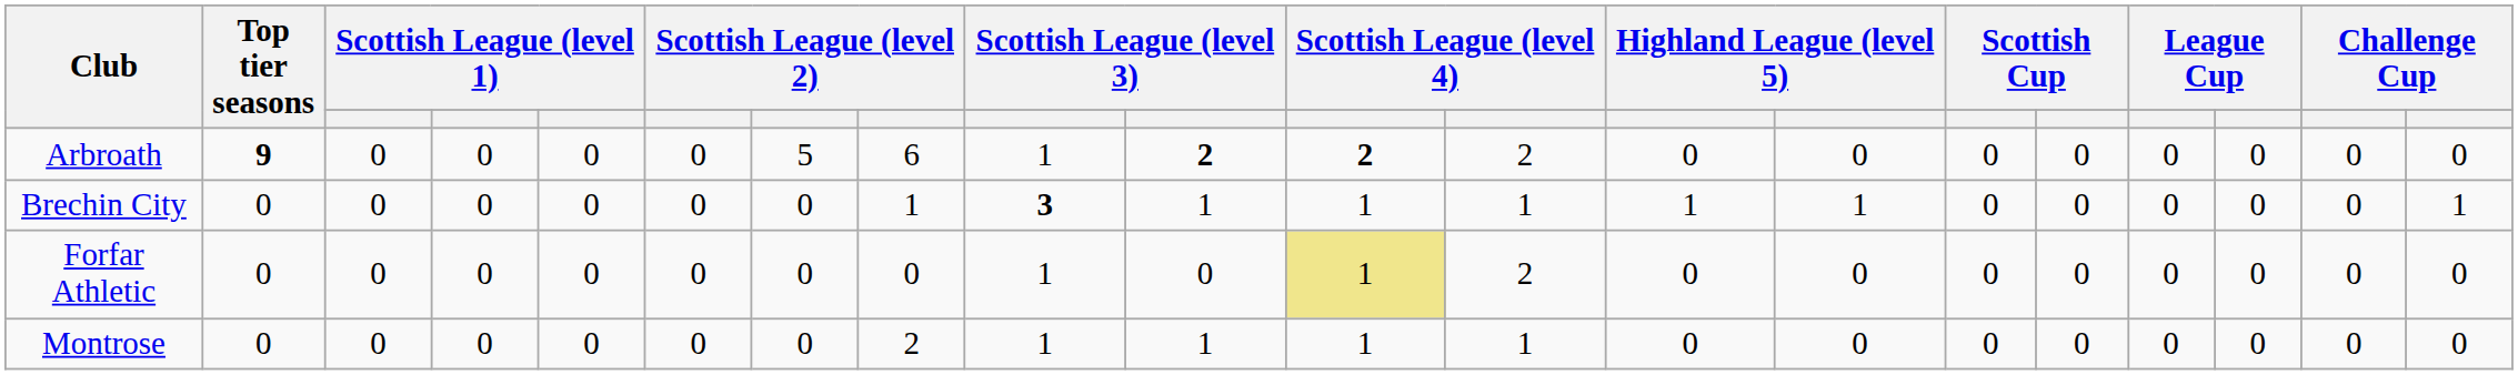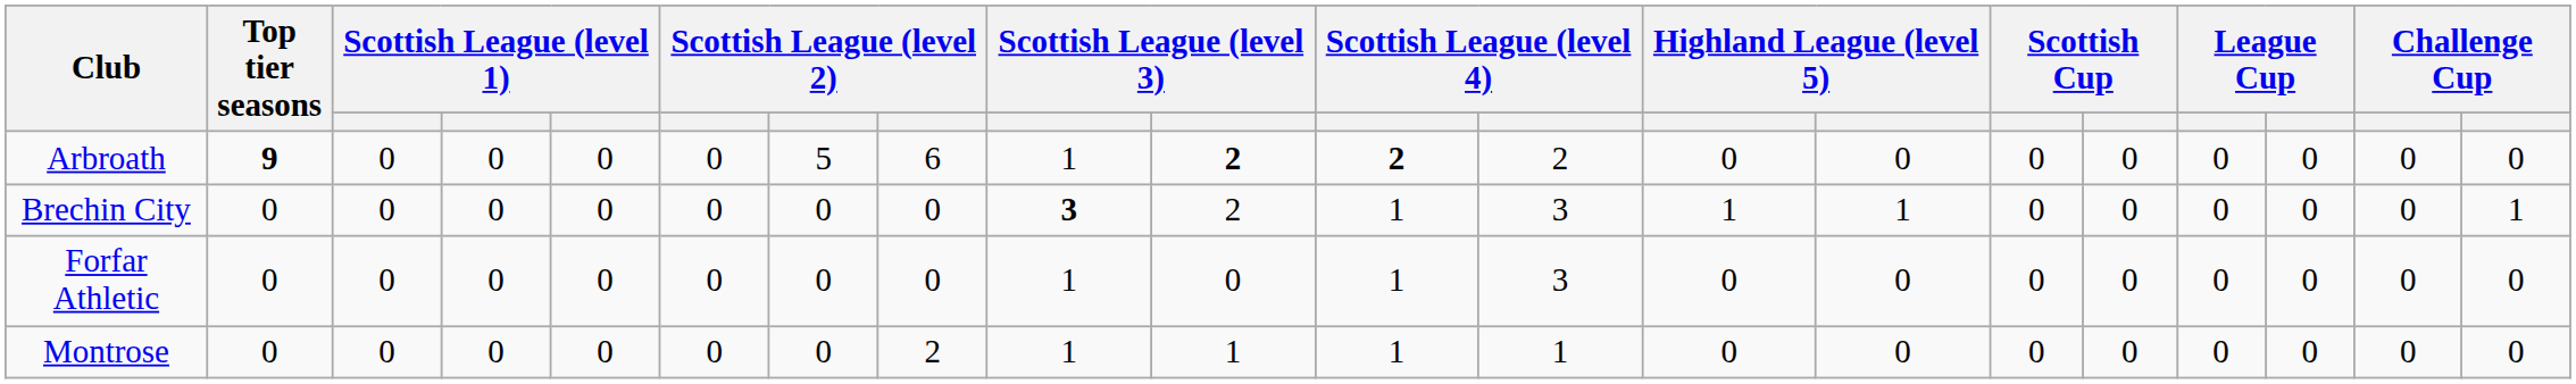 <table class="wikitable" style="text-align:center">
 <tr>
 <th rowspan="2">Club</th>
 <th rowspan="2">Top tier<br>seasons</th>
 <th colspan="3"><a href='#'>Scottish League (level 1)</a></th>
 <th colspan="3"><a href='#'>Scottish League (level 2)</a></th>
 <th colspan="2"><a href='#'>Scottish League (level 3)</a></th>
 <th colspan="2"><a href='#'>Scottish League (level 4)</a></th>
 <th colspan="2"><a href='#'>Highland League (level 5)</a></th>
 <th colspan="2"><a href='#'>Scottish Cup</a></th>
 <th colspan="2"><a href='#'>League Cup</a></th>
 <th colspan="2"><a href='#'>Challenge Cup</a></th>
 </tr>
 <tr>
 <th></th>
 <th></th>
 <th></th>
 <th></th>
 <th></th>
 <th></th>
 <th></th>
 <th></th>
 <th></th>
 <th></th>
 <th></th>
 <th></th>
 <th></th>
 <th></th>
 <th></th>
 <th></th>
 <th></th>
 <th></th>
 </tr>
 <tr>
 <td><a href='#'>Arbroath</a></td>
 <td><strong>9</strong></td>
 <td>0</td>
 <td>0</td>
 <td>0</td>
 <td>0</td>
 <td>5</td>
 <td>6</td>
 <td>1</td>
 <td><strong>2</strong></td>
 <td><strong>2</strong></td>
 <td>2</td>
 <td>0</td>
 <td>0</td>
 <td>0</td>
 <td>0</td>
 <td>0</td>
 <td>0</td>
 <td>0</td>
 <td>0</td>
 </tr>
 <tr>
 <td><a href='#'>Brechin City</a></td>
 <td>0</td>
 <td>0</td>
 <td>0</td>
 <td>0</td>
 <td>0</td>
 <td>0</td>
+<td>0</td>
+<td><strong>3</strong></td>
+<td>2</td>
 <td>1</td>
-<td><strong>3</strong></td>
-<td>1</td>
-<td>1</td>
-<td>1</td>
+<td>3</td>
 <td>1</td>
 <td>1</td>
 <td>0</td>
 <td>0</td>
 <td>0</td>
 <td>0</td>
 <td>0</td>
 <td>1</td>
 </tr>
 <tr>
 <td><a href='#'>Forfar Athletic</a></td>
 <td>0</td>
 <td>0</td>
 <td>0</td>
 <td>0</td>
 <td>0</td>
 <td>0</td>
 <td>0</td>
 <td>1</td>
 <td>0</td>
-<td style="background: khaki;">1</td>
-<td>2</td>
+<td>1</td>
+<td>3</td>
 <td>0</td>
 <td>0</td>
 <td>0</td>
 <td>0</td>
 <td>0</td>
 <td>0</td>
 <td>0</td>
 <td>0</td>
 </tr>
 <tr>
 <td><a href='#'>Montrose</a></td>
 <td>0</td>
 <td>0</td>
 <td>0</td>
 <td>0</td>
 <td>0</td>
 <td>0</td>
 <td>2</td>
 <td>1</td>
 <td>1</td>
 <td>1</td>
 <td>1</td>
 <td>0</td>
 <td>0</td>
 <td>0</td>
 <td>0</td>
 <td>0</td>
 <td>0</td>
 <td>0</td>
 <td>0</td>
 </tr>
 </table>
